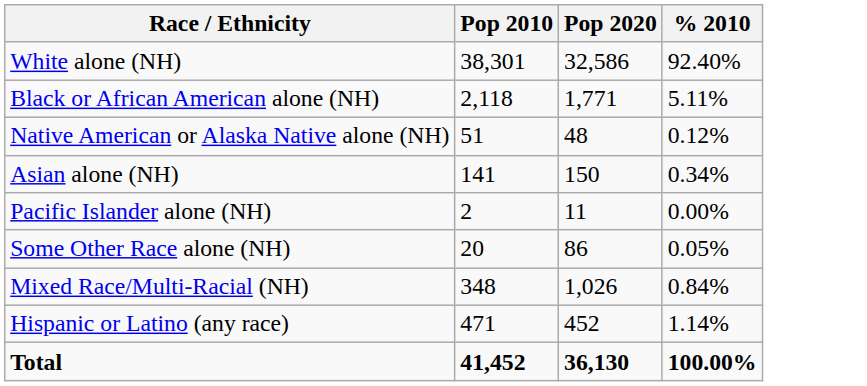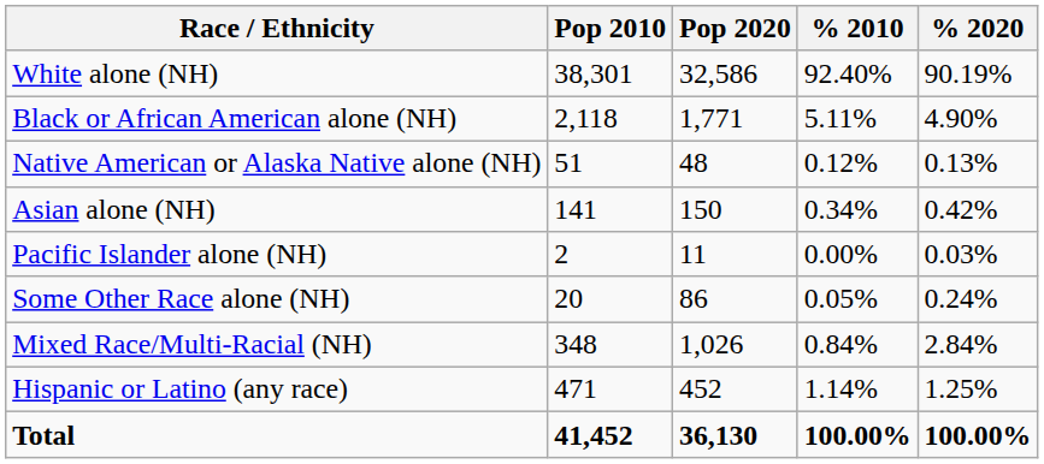 <table class="wikitable">
 <tr>
 <th>Race / Ethnicity</th>
 <th>Pop 2010</th>
 <th>Pop 2020</th>
 <th>% 2010</th>
+<th>% 2020</th>
 </tr>
 <tr>
 <td><a href='#'>White</a> alone (NH)</td>
 <td>38,301</td>
 <td>32,586</td>
 <td>92.40%</td>
+<td>90.19%</td>
 </tr>
 <tr>
 <td><a href='#'>Black or African American</a> alone (NH)</td>
 <td>2,118</td>
 <td>1,771</td>
 <td>5.11%</td>
+<td>4.90%</td>
 </tr>
 <tr>
 <td><a href='#'>Native American</a> or <a href='#'>Alaska Native</a> alone (NH)</td>
 <td>51</td>
 <td>48</td>
 <td>0.12%</td>
+<td>0.13%</td>
 </tr>
 <tr>
 <td><a href='#'>Asian</a> alone (NH)</td>
 <td>141</td>
 <td>150</td>
 <td>0.34%</td>
+<td>0.42%</td>
 </tr>
 <tr>
 <td><a href='#'>Pacific Islander</a> alone (NH)</td>
 <td>2</td>
 <td>11</td>
 <td>0.00%</td>
+<td>0.03%</td>
 </tr>
 <tr>
 <td><a href='#'>Some Other Race</a> alone (NH)</td>
 <td>20</td>
 <td>86</td>
 <td>0.05%</td>
+<td>0.24%</td>
 </tr>
 <tr>
 <td><a href='#'>Mixed Race/Multi-Racial</a> (NH)</td>
 <td>348</td>
 <td>1,026</td>
 <td>0.84%</td>
+<td>2.84%</td>
 </tr>
 <tr>
 <td><a href='#'>Hispanic or Latino</a> (any race)</td>
 <td>471</td>
 <td>452</td>
 <td>1.14%</td>
+<td>1.25%</td>
 </tr>
 <tr>
 <td><strong>Total</strong></td>
 <td><strong>41,452</strong></td>
 <td><strong>36,130</strong></td>
 <td><strong>100.00%</strong></td>
+<td><strong>100.00%</strong></td>
 </tr>
 </table>
